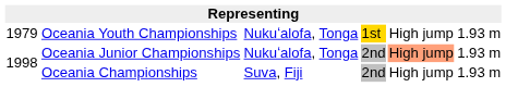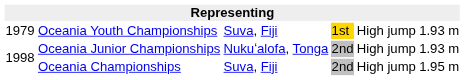 <table>
 <tr>
 <th bgcolor="#eeeeee" colspan="6">Representing </th>
 </tr>
 <tr>
 <td>1979</td>
 <td><a href='#'>Oceania Youth Championships</a></td>
-<td><a href='#'>Nukuʻalofa</a>, <a href='#'>Tonga</a></td>
+<td><a href='#'>Suva</a>, <a href='#'>Fiji</a></td>
 <td bgcolor=gold>1st</td>
 <td>High jump</td>
 <td>1.93 m</td>
 </tr>
 <tr>
 <td rowspan=2>1998</td>
 <td><a href='#'>Oceania Junior Championships</a></td>
 <td><a href='#'>Nukuʻalofa</a>, <a href='#'>Tonga</a></td>
 <td bgcolor=silver>2nd</td>
-<td style="background: lightsalmon;">High jump</td>
+<td>High jump</td>
 <td>1.93 m</td>
 </tr>
 <tr>
 <td><a href='#'>Oceania Championships</a></td>
 <td><a href='#'>Suva</a>, <a href='#'>Fiji</a></td>
 <td bgcolor=silver>2nd</td>
 <td>High jump</td>
-<td>1.93 m</td>
+<td>1.95 m</td>
 </tr>
 </table>
